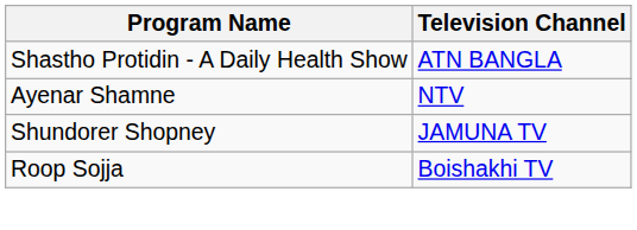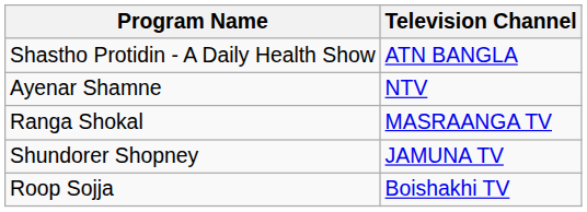 <table class="wikitable">
 <tr>
 <th>Program Name</th>
 <th>Television Channel</th>
 </tr>
 <tr>
 <td>Shastho Protidin - A Daily Health Show</td>
 <td><a href='#'>ATN BANGLA</a></td>
 </tr>
 <tr>
 <td>Ayenar Shamne</td>
 <td><a href='#'>NTV</a></td>
 </tr>
 <tr>
+<td>Ranga Shokal</td>
+<td><a href='#'>MASRAANGA TV</a></td>
+</tr>
+<tr>
 <td>Shundorer Shopney</td>
 <td><a href='#'>JAMUNA TV</a></td>
 </tr>
 <tr>
 <td>Roop Sojja</td>
 <td><a href='#'>Boishakhi TV</a></td>
 </tr>
 </table>
